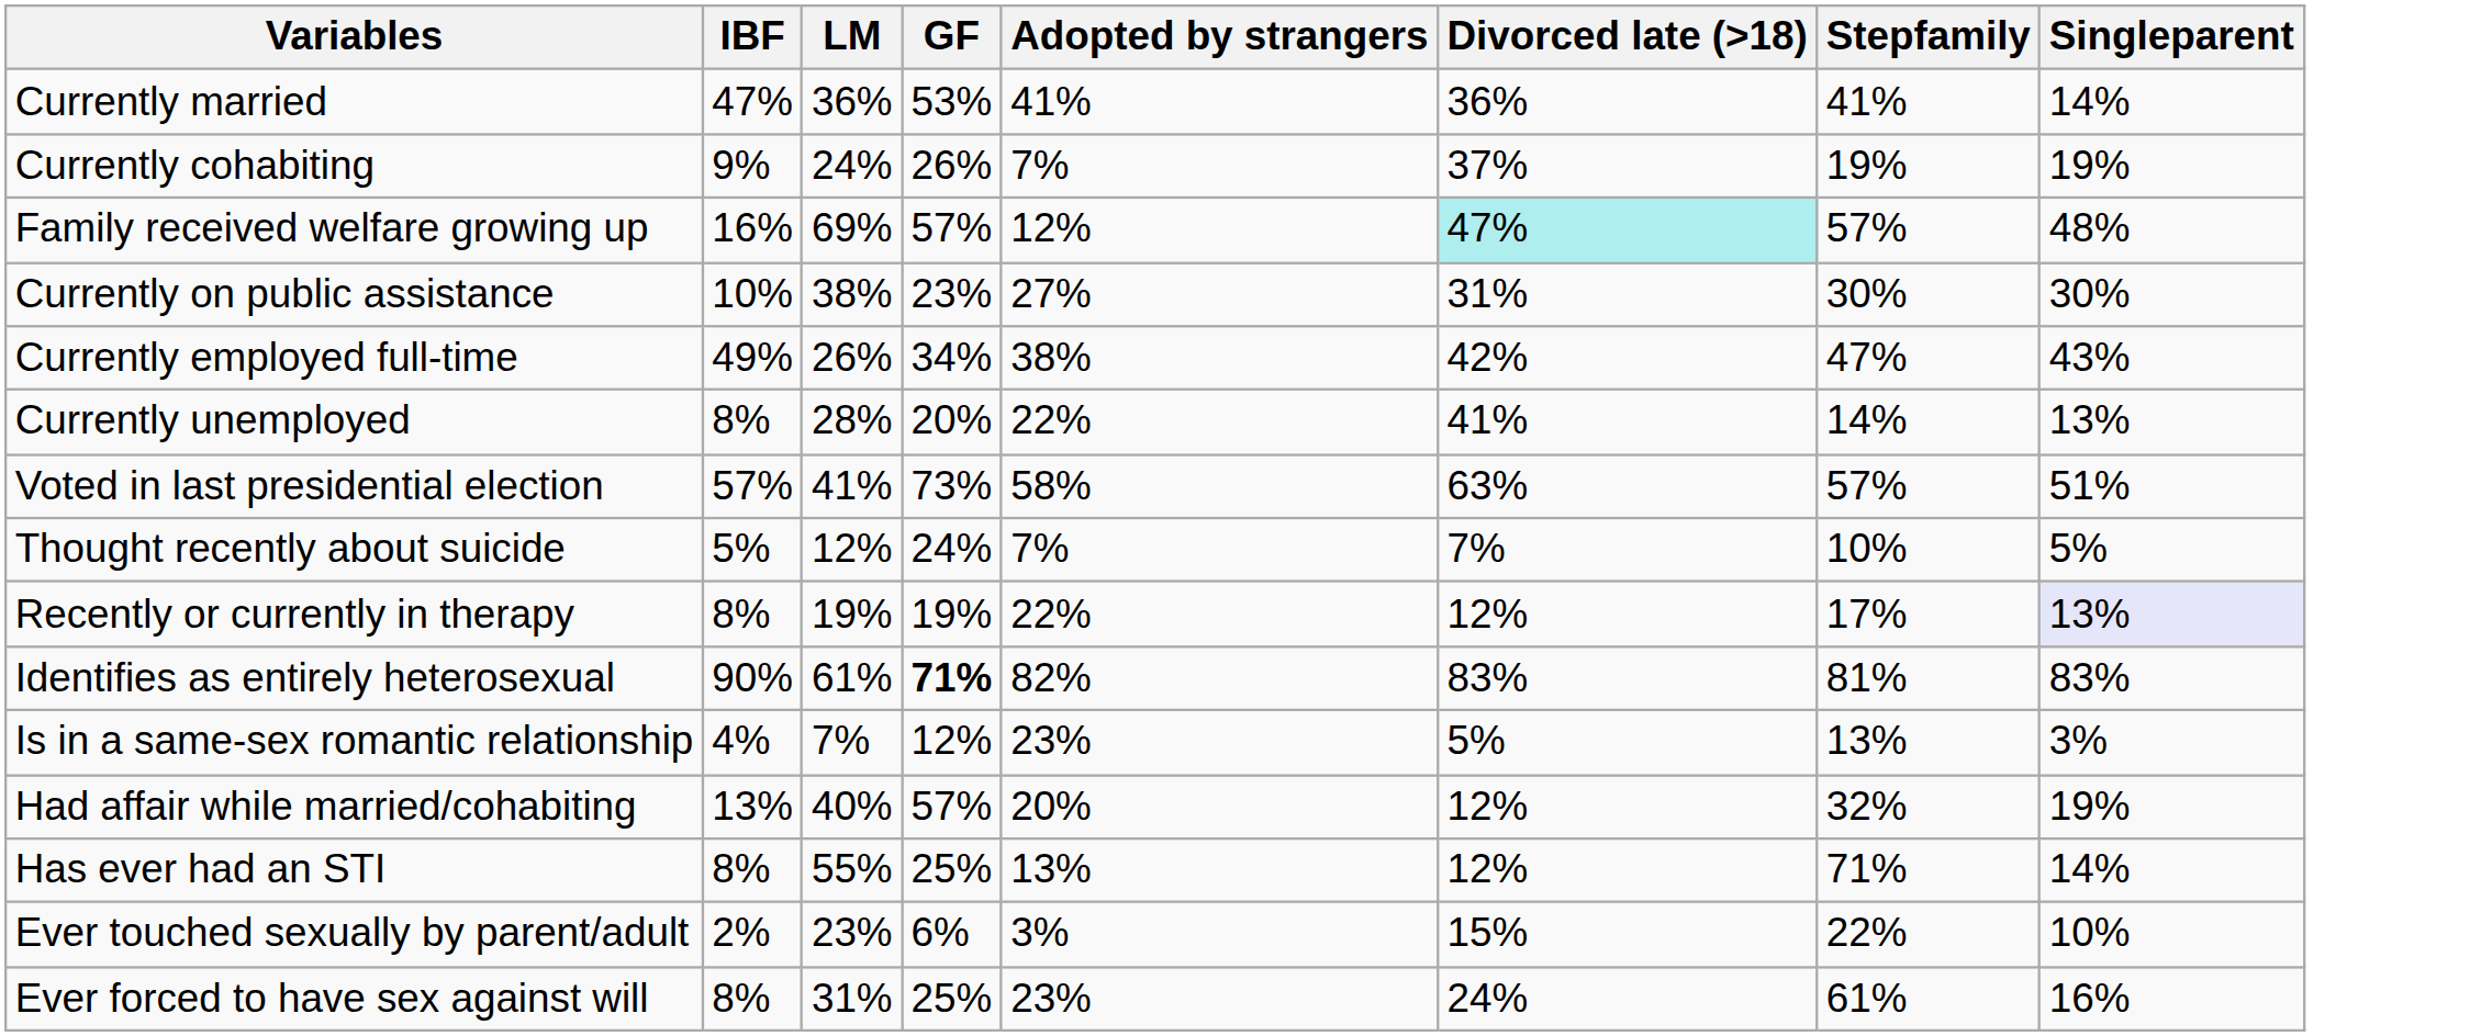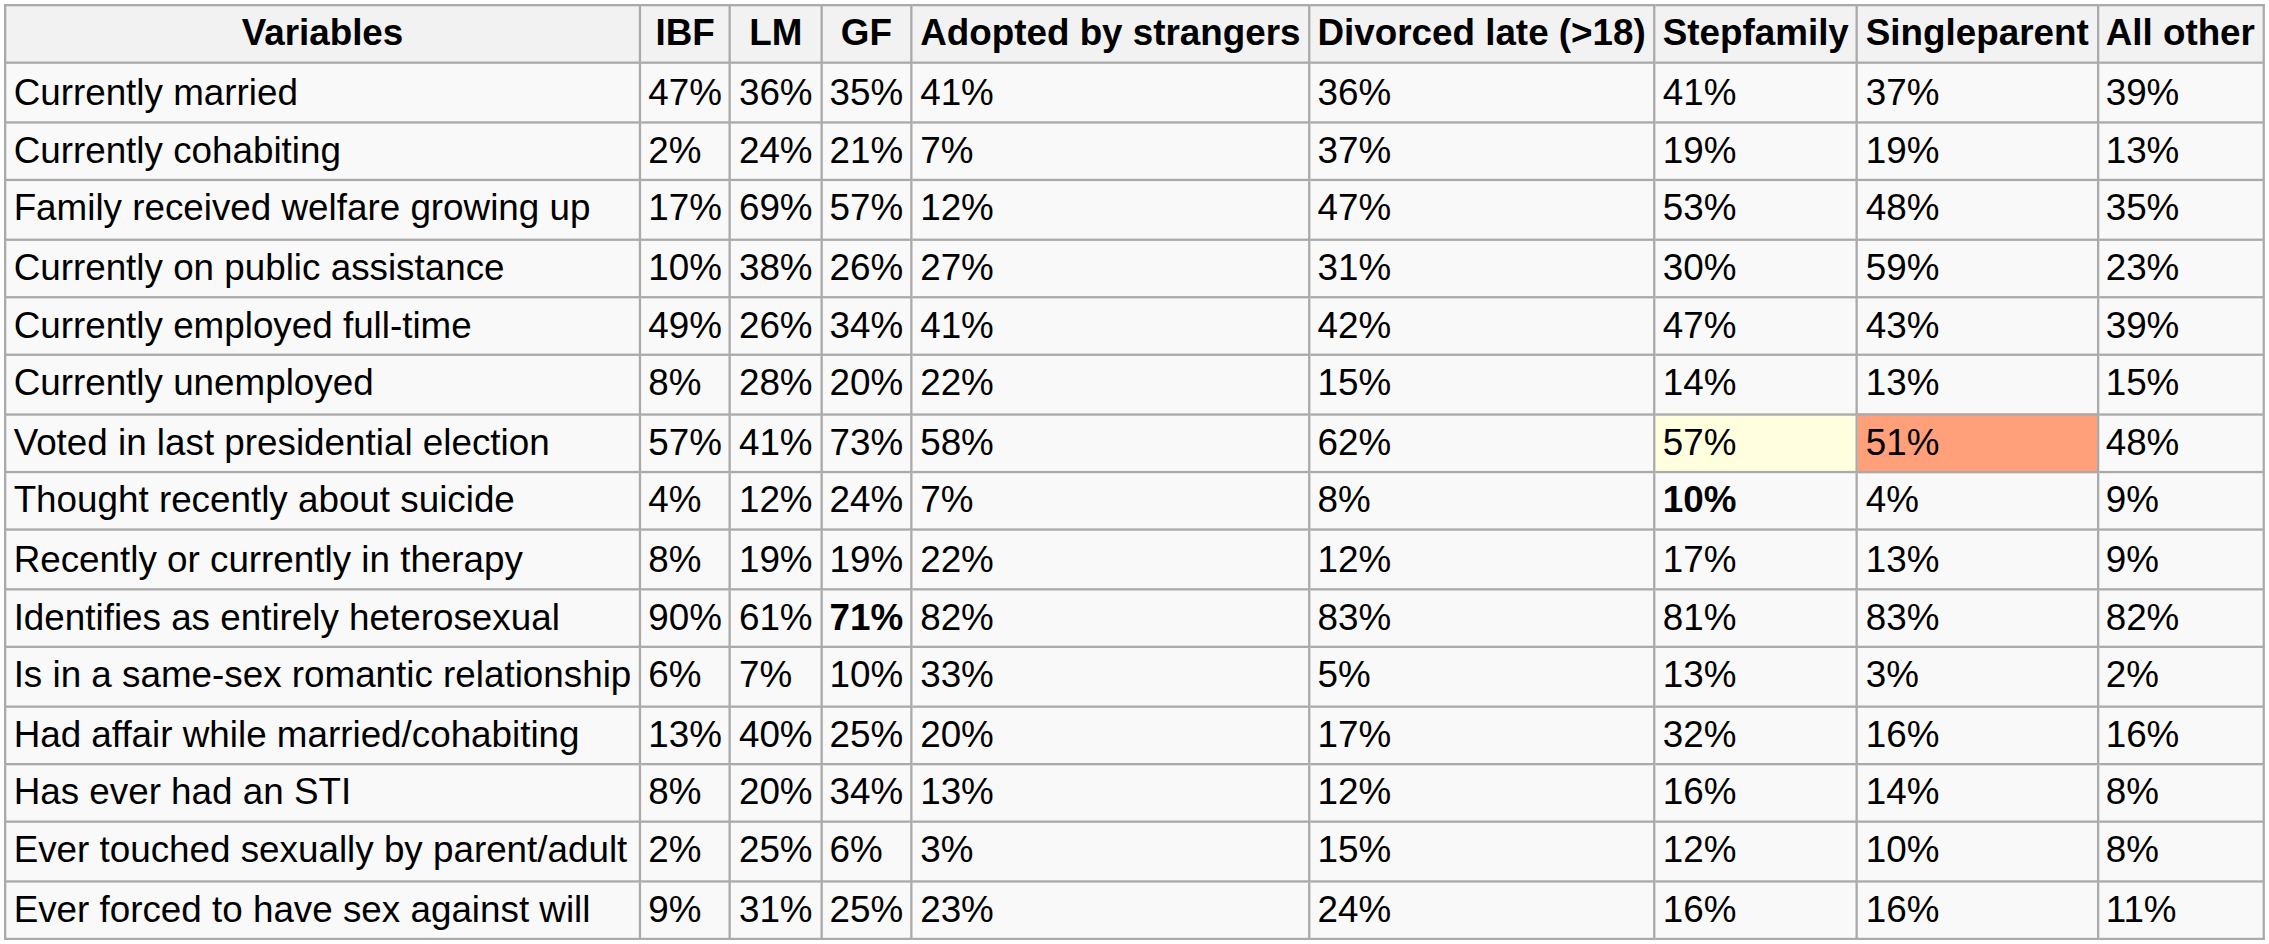 <table class="wikitable sortable">
 <tr>
 <th>Variables</th>
 <th>IBF</th>
 <th>LM</th>
 <th>GF</th>
 <th>Adopted by strangers</th>
 <th>Divorced late (>18)</th>
 <th>Stepfamily</th>
 <th>Singleparent</th>
+<th>All other</th>
 </tr>
 <tr>
 <td>Currently married</td>
 <td>47%</td>
 <td>36%</td>
-<td>53%</td>
+<td>35%</td>
 <td>41%</td>
 <td>36%</td>
 <td>41%</td>
-<td>14%</td>
+<td>37%</td>
+<td>39%</td>
 </tr>
 <tr>
 <td>Currently cohabiting</td>
-<td>9%</td>
+<td>2%</td>
 <td>24%</td>
-<td>26%</td>
+<td>21%</td>
 <td>7%</td>
 <td>37%</td>
 <td>19%</td>
 <td>19%</td>
+<td>13%</td>
 </tr>
 <tr>
 <td>Family received welfare growing up</td>
-<td>16%</td>
+<td>17%</td>
 <td>69%</td>
 <td>57%</td>
 <td>12%</td>
-<td style="background: paleturquoise;">47%</td>
-<td>57%</td>
+<td>47%</td>
+<td>53%</td>
 <td>48%</td>
+<td>35%</td>
 </tr>
 <tr>
 <td>Currently on public assistance</td>
 <td>10%</td>
 <td>38%</td>
-<td>23%</td>
+<td>26%</td>
 <td>27%</td>
 <td>31%</td>
 <td>30%</td>
-<td>30%</td>
+<td>59%</td>
+<td>23%</td>
 </tr>
 <tr>
 <td>Currently employed full-time</td>
 <td>49%</td>
 <td>26%</td>
 <td>34%</td>
-<td>38%</td>
+<td>41%</td>
 <td>42%</td>
 <td>47%</td>
 <td>43%</td>
+<td>39%</td>
 </tr>
 <tr>
 <td>Currently unemployed</td>
 <td>8%</td>
 <td>28%</td>
 <td>20%</td>
 <td>22%</td>
-<td>41%</td>
+<td>15%</td>
 <td>14%</td>
 <td>13%</td>
+<td>15%</td>
 </tr>
 <tr>
 <td>Voted in last presidential election</td>
 <td>57%</td>
 <td>41%</td>
 <td>73%</td>
 <td>58%</td>
-<td>63%</td>
-<td>57%</td>
-<td>51%</td>
+<td>62%</td>
+<td style="background: lightyellow;">57%</td>
+<td style="background: lightsalmon;">51%</td>
+<td>48%</td>
 </tr>
 <tr>
 <td>Thought recently about suicide</td>
-<td>5%</td>
+<td>4%</td>
 <td>12%</td>
 <td>24%</td>
 <td>7%</td>
-<td>7%</td>
-<td>10%</td>
-<td>5%</td>
+<td>8%</td>
+<td><strong>10%</strong></td>
+<td>4%</td>
+<td>9%</td>
 </tr>
 <tr>
 <td>Recently or currently in therapy</td>
 <td>8%</td>
 <td>19%</td>
 <td>19%</td>
 <td>22%</td>
 <td>12%</td>
 <td>17%</td>
-<td style="background: lavender;">13%</td>
+<td>13%</td>
+<td>9%</td>
 </tr>
 <tr>
 <td>Identifies as entirely heterosexual</td>
 <td>90%</td>
 <td>61%</td>
 <td><strong>71%</strong></td>
 <td>82%</td>
 <td>83%</td>
 <td>81%</td>
 <td>83%</td>
+<td>82%</td>
 </tr>
 <tr>
 <td>Is in a same-sex romantic relationship</td>
-<td>4%</td>
+<td>6%</td>
 <td>7%</td>
-<td>12%</td>
-<td>23%</td>
+<td>10%</td>
+<td>33%</td>
 <td>5%</td>
 <td>13%</td>
 <td>3%</td>
+<td>2%</td>
 </tr>
 <tr>
 <td>Had affair while married/cohabiting</td>
 <td>13%</td>
 <td>40%</td>
-<td>57%</td>
+<td>25%</td>
 <td>20%</td>
-<td>12%</td>
+<td>17%</td>
 <td>32%</td>
-<td>19%</td>
+<td>16%</td>
+<td>16%</td>
 </tr>
 <tr>
 <td>Has ever had an STI</td>
 <td>8%</td>
-<td>55%</td>
-<td>25%</td>
+<td>20%</td>
+<td>34%</td>
 <td>13%</td>
 <td>12%</td>
-<td>71%</td>
+<td>16%</td>
 <td>14%</td>
+<td>8%</td>
 </tr>
 <tr>
 <td>Ever touched sexually by parent/adult</td>
 <td>2%</td>
-<td>23%</td>
+<td>25%</td>
 <td>6%</td>
 <td>3%</td>
 <td>15%</td>
-<td>22%</td>
+<td>12%</td>
 <td>10%</td>
+<td>8%</td>
 </tr>
 <tr>
 <td>Ever forced to have sex against will</td>
-<td>8%</td>
+<td>9%</td>
 <td>31%</td>
 <td>25%</td>
 <td>23%</td>
 <td>24%</td>
-<td>61%</td>
 <td>16%</td>
+<td>16%</td>
+<td>11%</td>
 </tr>
 </table>
